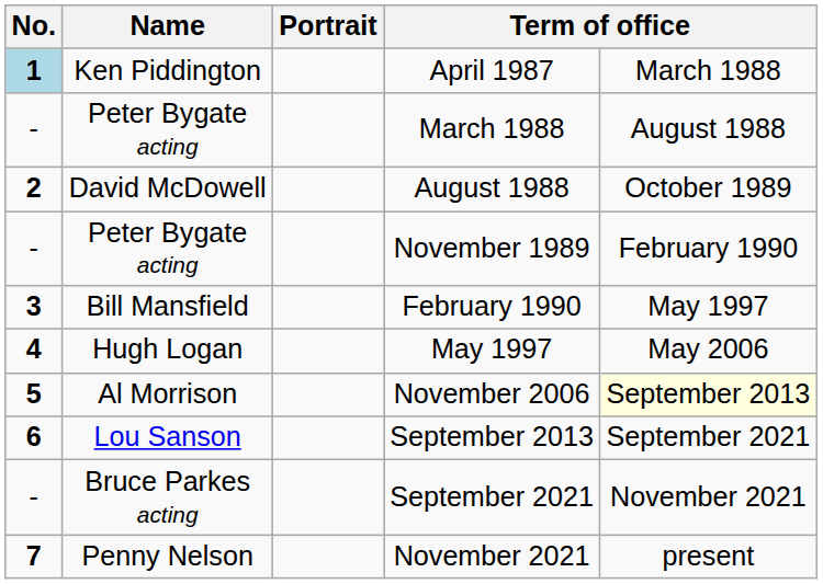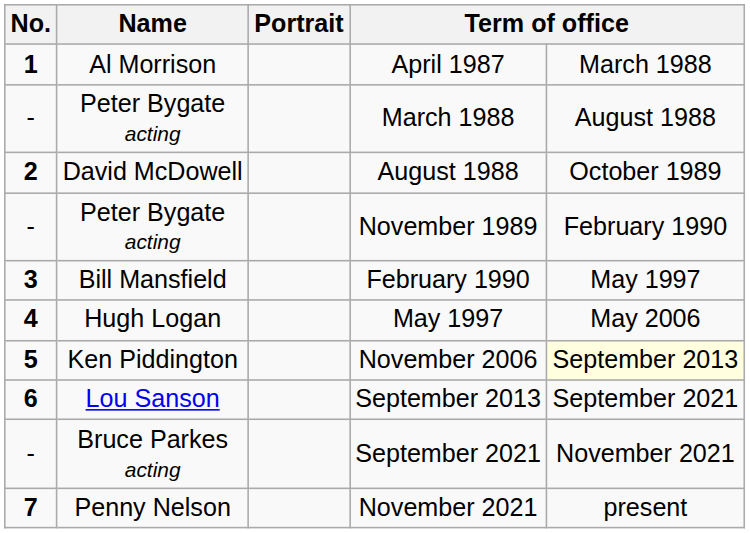 <table class="wikitable" style="text-align:center">
 <tr>
 <th>No.</th>
 <th>Name</th>
 <th>Portrait</th>
 <th colspan=2>Term of office</th>
 </tr>
 <tr>
-<td align=center style="background: lightblue;"><strong>1</strong></td>
-<td>Ken Piddington</td>
+<td align=center><strong>1</strong></td>
+<td>Al Morrison</td>
 <td></td>
 <td>April 1987</td>
 <td>March 1988</td>
 </tr>
 <tr>
 <td align=center>-</td>
 <td>Peter Bygate<br><small><em>acting</em></small></td>
 <td></td>
 <td>March 1988</td>
 <td>August 1988</td>
 </tr>
 <tr>
 <td align=center><strong>2</strong></td>
 <td>David McDowell</td>
 <td></td>
 <td>August 1988</td>
 <td>October 1989</td>
 </tr>
 <tr>
 <td align=center>-</td>
 <td>Peter Bygate<br><small><em>acting</em></small></td>
 <td></td>
 <td>November 1989</td>
 <td>February 1990</td>
 </tr>
 <tr>
 <td align=center><strong>3</strong></td>
 <td>Bill Mansfield</td>
 <td></td>
 <td>February 1990</td>
 <td>May 1997</td>
 </tr>
 <tr>
 <td align=center><strong>4</strong></td>
 <td>Hugh Logan</td>
 <td></td>
 <td>May 1997</td>
 <td>May 2006</td>
 </tr>
 <tr>
 <td align=center><strong>5</strong></td>
-<td>Al Morrison</td>
+<td>Ken Piddington</td>
 <td></td>
 <td>November 2006</td>
 <td style="background: lightyellow;">September 2013</td>
 </tr>
 <tr>
 <td align=center><strong>6</strong></td>
 <td><a href='#'>Lou Sanson</a></td>
 <td></td>
 <td>September 2013</td>
 <td>September 2021</td>
 </tr>
 <tr>
 <td align=center>-</td>
 <td>Bruce Parkes<br><small><em>acting</em></small></td>
 <td></td>
 <td>September 2021</td>
 <td>November 2021</td>
 </tr>
 <tr>
 <td align=center><strong>7</strong></td>
 <td>Penny Nelson</td>
 <td></td>
 <td>November 2021</td>
 <td>present</td>
 </tr>
 </table>
